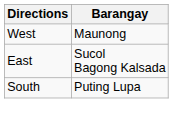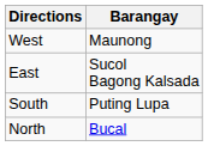 <table class="wikitable">
 <tr>
 <th>Directions</th>
 <th>Barangay</th>
 </tr>
 <tr>
 <td>West</td>
 <td>Maunong</td>
 </tr>
 <tr>
 <td>East</td>
 <td>Sucol<br>Bagong Kalsada</td>
 </tr>
 <tr>
 <td>South</td>
 <td>Puting Lupa</td>
 </tr>
+<tr>
+<td>North</td>
+<td><a href='#'>Bucal</a></td>
+</tr>
 </table>
